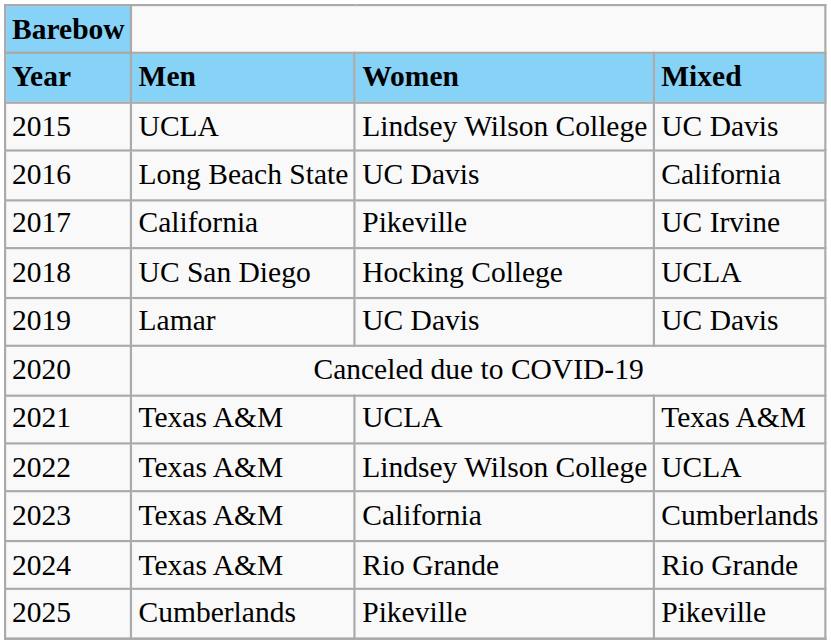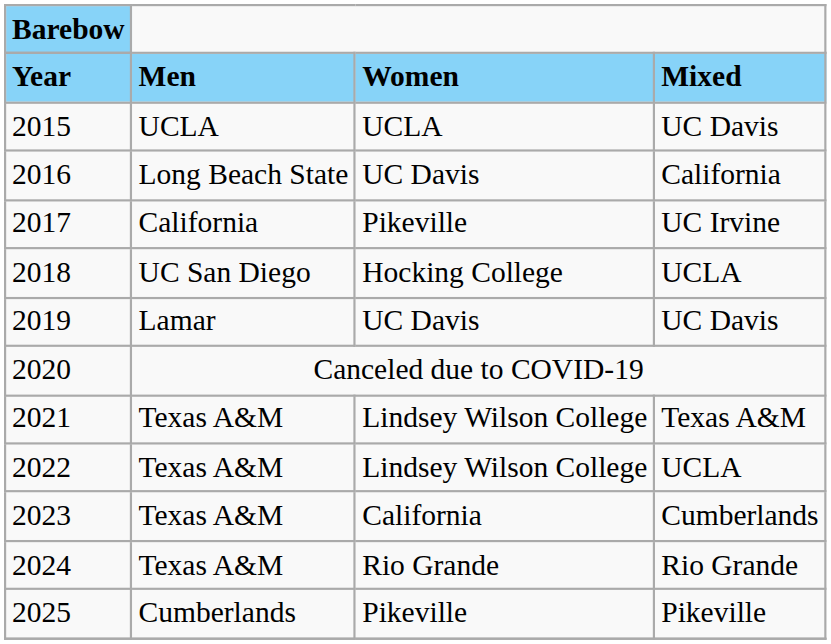 <table class="wikitable" style="font-size:85%;">
 <tr ! style="background-color: #87D3F8;">
 <td><strong>Barebow</strong></td>
 </tr>
 <tr --->
 </tr>
 <tr ! style="background-color: #87D3F8;">
 <td><strong>Year</strong></td>
 <td><strong>Men</strong></td>
 <td><strong>Women</strong></td>
 <td><strong>Mixed</strong></td>
 </tr>
 <tr --->
 <td>2015</td>
 <td>UCLA</td>
-<td>Lindsey Wilson College</td>
+<td>UCLA</td>
 <td>UC Davis</td>
 </tr>
 <tr --->
 <td>2016</td>
 <td>Long Beach State</td>
 <td>UC Davis</td>
 <td>California</td>
 </tr>
 <tr --->
 <td>2017</td>
 <td>California</td>
 <td>Pikeville</td>
 <td>UC Irvine</td>
 </tr>
 <tr --->
 <td>2018</td>
 <td>UC San Diego</td>
 <td>Hocking College</td>
 <td>UCLA</td>
 </tr>
 <tr --->
 <td>2019</td>
 <td>Lamar</td>
 <td>UC Davis</td>
 <td>UC Davis</td>
 </tr>
 <tr --->
 <td>2020</td>
 <td colspan=3 align=center>Canceled due to COVID-19</td>
 </tr>
 <tr --->
 <td>2021</td>
 <td>Texas A&M</td>
-<td>UCLA</td>
+<td>Lindsey Wilson College</td>
 <td>Texas A&M</td>
 </tr>
 <tr --->
 <td>2022</td>
 <td>Texas A&M</td>
 <td>Lindsey Wilson College</td>
 <td>UCLA</td>
 </tr>
 <tr --->
 <td>2023</td>
 <td>Texas A&M</td>
 <td>California</td>
 <td>Cumberlands</td>
 </tr>
 <tr --->
 <td>2024</td>
 <td>Texas A&M</td>
 <td>Rio Grande</td>
 <td>Rio Grande</td>
 </tr>
 <tr --->
 <td>2025</td>
 <td>Cumberlands</td>
 <td>Pikeville</td>
 <td>Pikeville</td>
 </tr>
 <tr --->
 </tr>
 </table>
